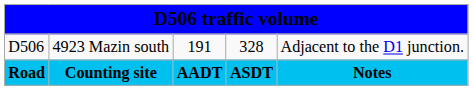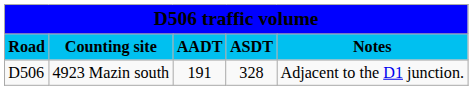 <table class="wikitable">
 <tr>
 <td colspan=5 bgcolor=blue align=center style=margin-top:15><span><big><strong>D506 traffic volume</strong></big></span></td>
+</tr>
+<tr>
+<td align=center bgcolor=00c0f0><strong>Road</strong></td>
+<td align=center bgcolor=00c0f0><strong>Counting site</strong></td>
+<td align=center bgcolor=00c0f0><strong>AADT</strong></td>
+<td align=center bgcolor=00c0f0><strong>ASDT</strong></td>
+<td align=center bgcolor=00c0f0><strong>Notes</strong></td>
 </tr>
 <tr>
 <td> D506</td>
 <td>4923 Mazin south</td>
 <td align=center>191</td>
 <td align=center>328</td>
 <td>Adjacent to the <a href='#'>D1</a> junction.</td>
 </tr>
-<tr>
-<td align=center bgcolor=00c0f0><strong>Road</strong></td>
-<td align=center bgcolor=00c0f0><strong>Counting site</strong></td>
-<td align=center bgcolor=00c0f0><strong>AADT</strong></td>
-<td align=center bgcolor=00c0f0><strong>ASDT</strong></td>
-<td align=center bgcolor=00c0f0><strong>Notes</strong></td>
-</tr>
 </table>
